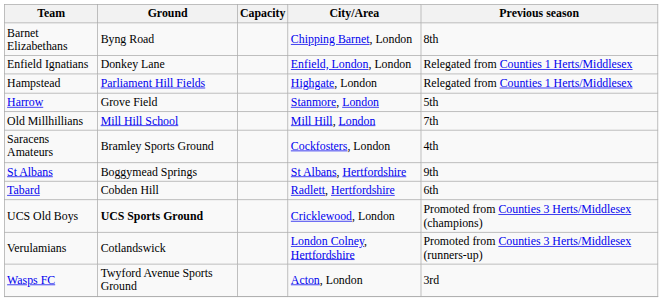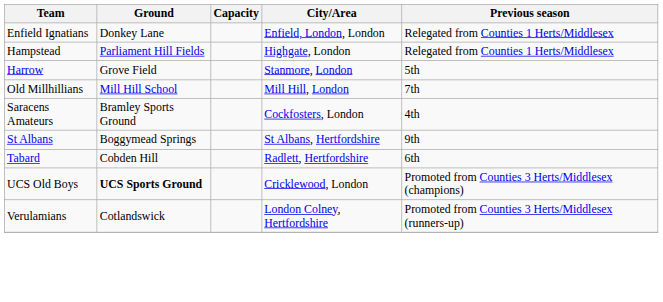 <table class="wikitable sortable" width=100%>
 <tr>
 <th>Team</th>
 <th>Ground</th>
 <th>Capacity</th>
 <th>City/Area</th>
 <th>Previous season</th>
-</tr>
-<tr>
-<td>Barnet Elizabethans</td>
-<td>Byng Road</td>
-<td></td>
-<td><a href='#'>Chipping Barnet</a>, London</td>
-<td>8th</td>
 </tr>
 <tr>
 <td>Enfield Ignatians</td>
 <td>Donkey Lane</td>
 <td></td>
 <td><a href='#'>Enfield, London</a>, London</td>
 <td>Relegated from <a href='#'>Counties 1 Herts/Middlesex</a></td>
 </tr>
 <tr>
 <td>Hampstead</td>
 <td><a href='#'>Parliament Hill Fields</a></td>
 <td></td>
 <td><a href='#'>Highgate</a>, London</td>
 <td>Relegated from <a href='#'>Counties 1 Herts/Middlesex</a></td>
 </tr>
 <tr>
 <td><a href='#'>Harrow</a></td>
 <td>Grove Field</td>
 <td></td>
 <td><a href='#'>Stanmore</a>, <a href='#'>London</a></td>
 <td>5th</td>
 </tr>
 <tr>
 <td>Old Millhillians</td>
 <td><a href='#'>Mill Hill School</a></td>
 <td></td>
 <td><a href='#'>Mill Hill</a>, <a href='#'>London</a></td>
 <td>7th</td>
 </tr>
 <tr>
 <td>Saracens Amateurs</td>
 <td>Bramley Sports Ground</td>
 <td></td>
 <td><a href='#'>Cockfosters</a>, London</td>
 <td>4th</td>
 </tr>
 <tr>
 <td><a href='#'>St Albans</a></td>
 <td>Boggymead Springs</td>
 <td></td>
 <td><a href='#'>St Albans</a>, <a href='#'>Hertfordshire</a></td>
 <td>9th</td>
 </tr>
 <tr>
 <td><a href='#'>Tabard</a></td>
 <td>Cobden Hill</td>
 <td></td>
 <td><a href='#'>Radlett</a>, <a href='#'>Hertfordshire</a></td>
 <td>6th</td>
 </tr>
 <tr>
 <td>UCS Old Boys</td>
 <td><strong>UCS Sports Ground</strong></td>
 <td></td>
 <td><a href='#'>Cricklewood</a>, London</td>
 <td>Promoted from <a href='#'>Counties 3 Herts/Middlesex</a> (champions)</td>
 </tr>
 <tr>
 <td>Verulamians</td>
 <td>Cotlandswick</td>
 <td></td>
 <td><a href='#'>London Colney</a>, <a href='#'>Hertfordshire</a></td>
 <td>Promoted from <a href='#'>Counties 3 Herts/Middlesex</a> (runners-up)</td>
 </tr>
 <tr>
-<td><a href='#'>Wasps FC</a></td>
-<td>Twyford Avenue Sports Ground</td>
-<td></td>
-<td><a href='#'>Acton</a>, London</td>
-<td>3rd</td>
-</tr>
-<tr>
 </tr>
 </table>
